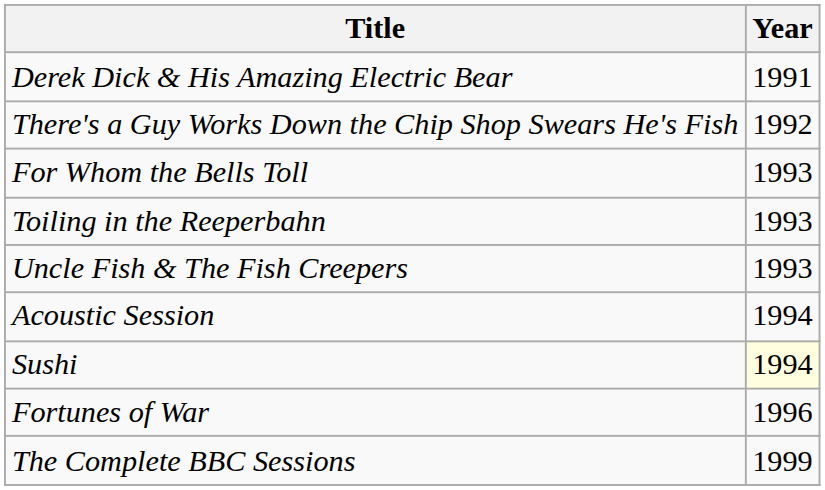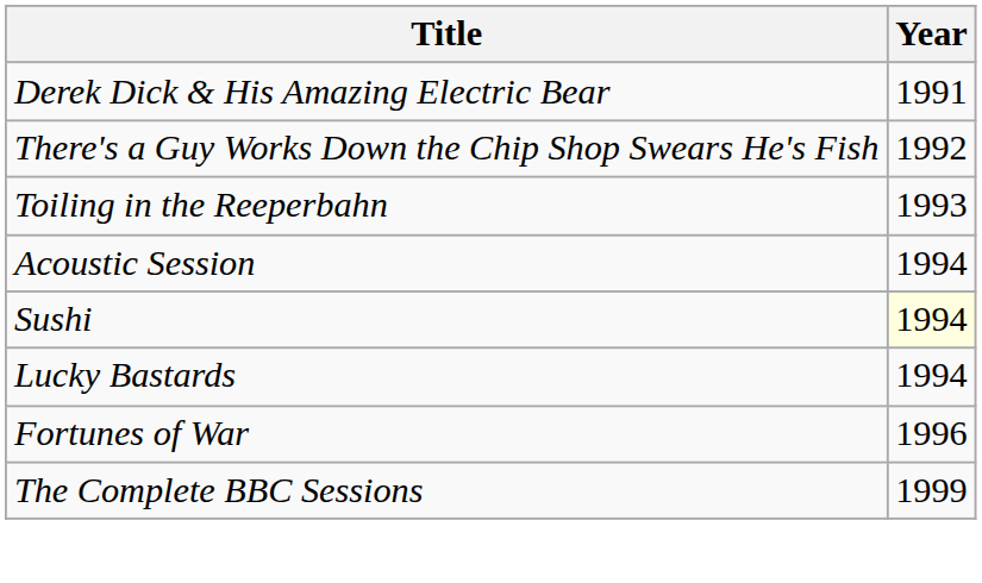 <table class="wikitable">
 <tr>
 <th>Title</th>
 <th>Year</th>
 </tr>
 <tr>
 <td><em>Derek Dick & His Amazing Electric Bear</em></td>
 <td>1991</td>
 </tr>
 <tr>
 <td><em>There's a Guy Works Down the Chip Shop Swears He's Fish</em></td>
 <td>1992</td>
 </tr>
 <tr>
-<td><em>For Whom the Bells Toll</em></td>
-<td>1993</td>
-</tr>
-<tr>
 <td><em>Toiling in the Reeperbahn</em></td>
-<td>1993</td>
-</tr>
-<tr>
-<td><em>Uncle Fish & The Fish Creepers</em></td>
 <td>1993</td>
 </tr>
 <tr>
 <td><em>Acoustic Session</em></td>
 <td>1994</td>
 </tr>
 <tr>
 <td><em>Sushi</em></td>
 <td style="background: lightyellow;">1994</td>
 </tr>
 <tr>
+<td><em>Lucky Bastards</em></td>
+<td>1994</td>
+</tr>
+<tr>
 <td><em>Fortunes of War</em></td>
 <td>1996</td>
 </tr>
 <tr>
 <td><em>The Complete BBC Sessions</em></td>
 <td>1999</td>
 </tr>
 </table>
